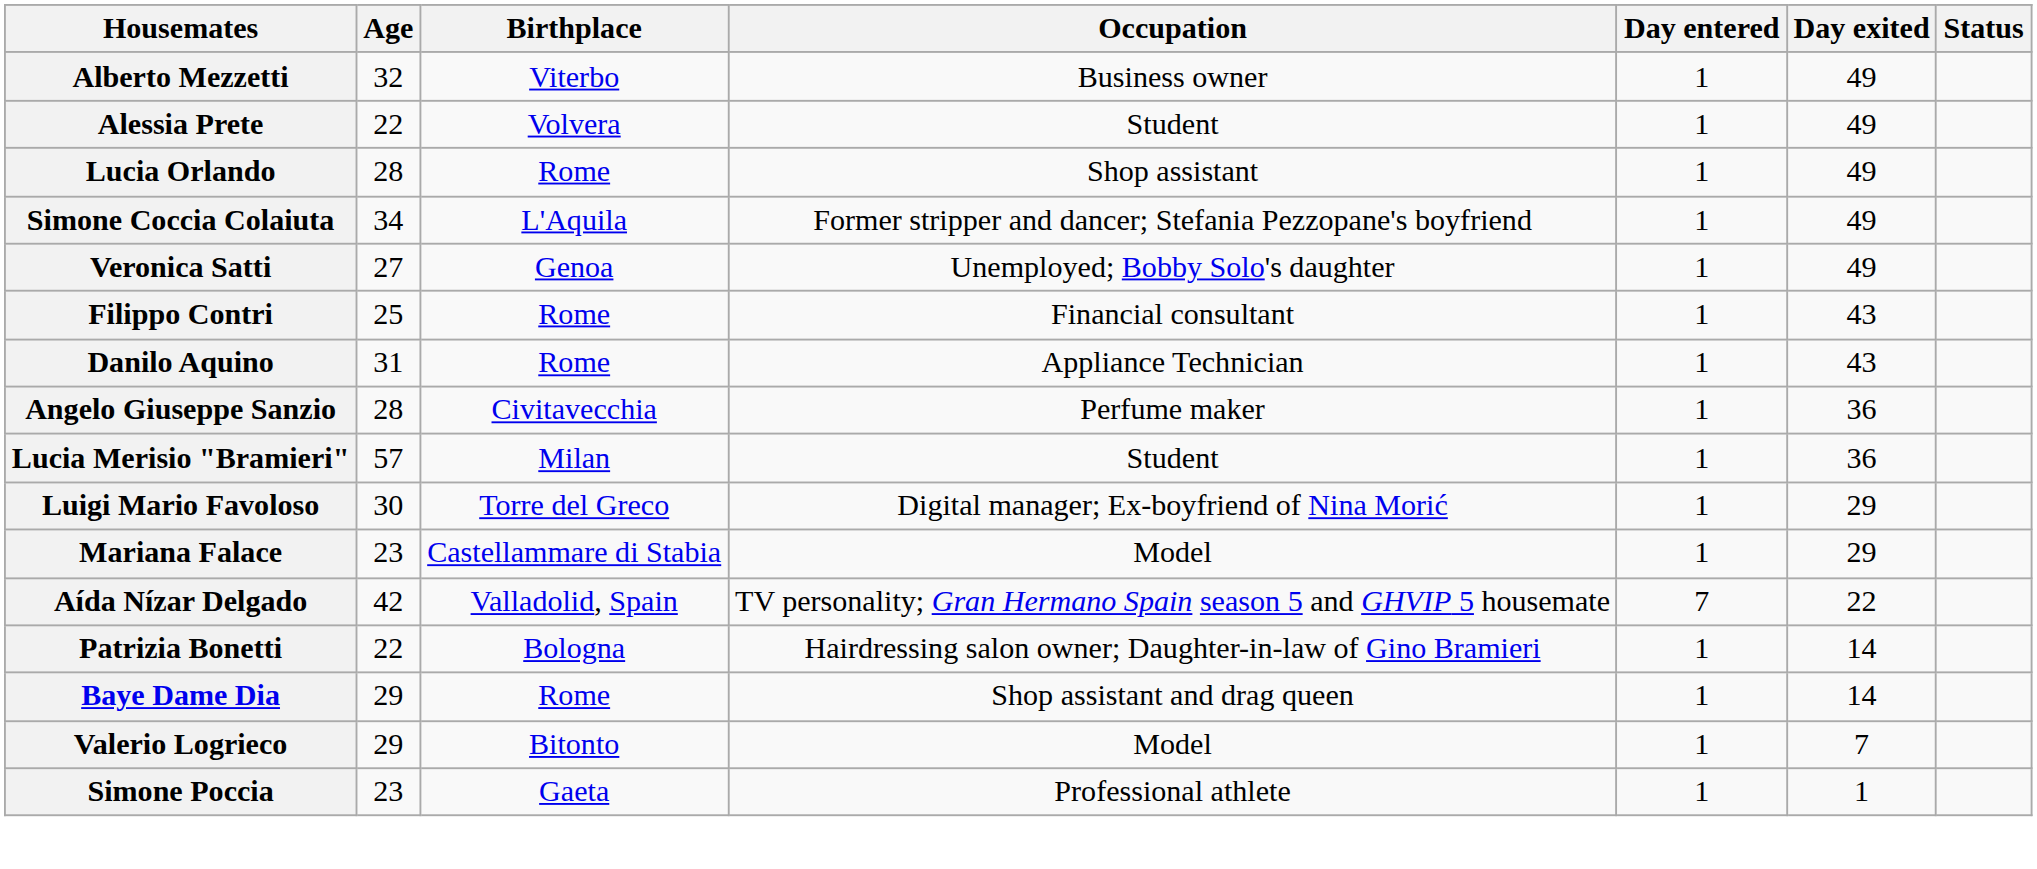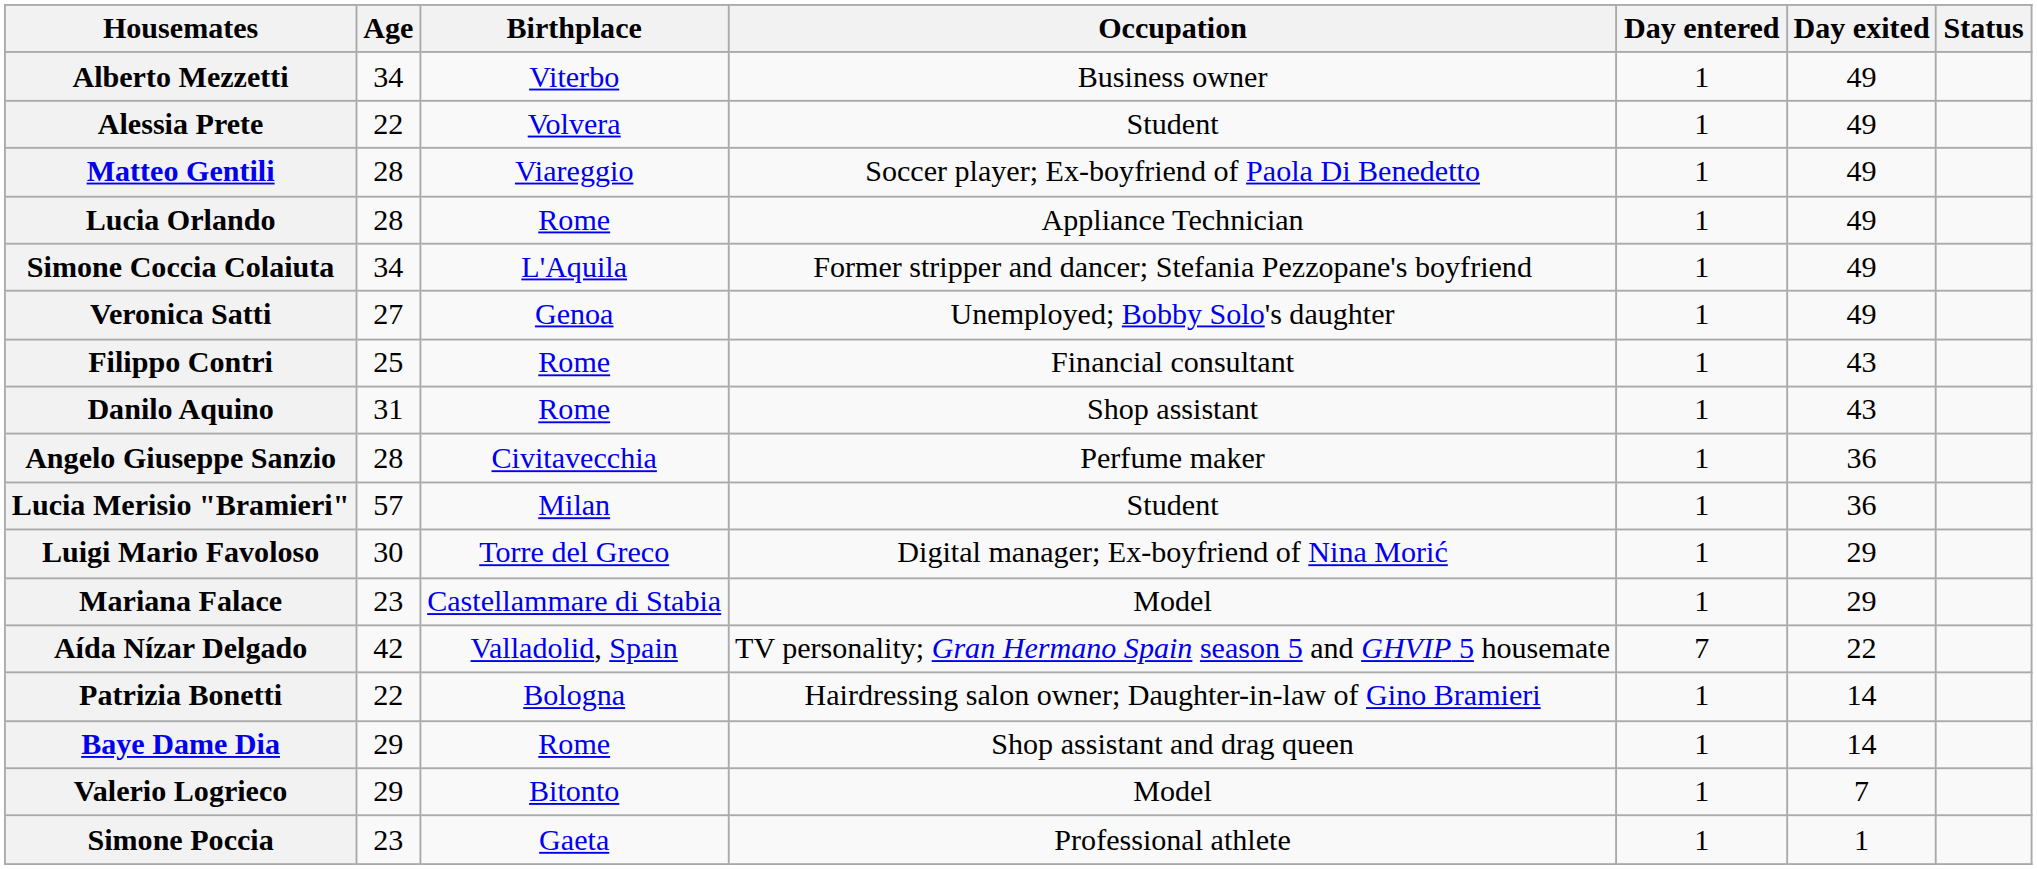 <table class="wikitable" style="text-align:center;">
 <tr>
 <th>Housemates</th>
 <th>Age</th>
 <th>Birthplace</th>
 <th>Occupation</th>
 <th>Day entered</th>
 <th>Day exited</th>
 <th>Status</th>
 </tr>
 <tr>
 <th>Alberto Mezzetti</th>
-<td>32</td>
+<td>34</td>
 <td><a href='#'>Viterbo</a></td>
 <td>Business owner</td>
 <td>1</td>
 <td>49</td>
 <td></td>
 </tr>
 <tr>
 <th>Alessia Prete</th>
 <td>22</td>
 <td><a href='#'>Volvera</a></td>
 <td>Student</td>
 <td>1</td>
 <td>49</td>
 <td></td>
 </tr>
 <tr>
+<th><a href='#'>Matteo Gentili</a></th>
+<td>28</td>
+<td><a href='#'>Viareggio</a></td>
+<td>Soccer player; Ex-boyfriend of <a href='#'>Paola Di Benedetto</a></td>
+<td>1</td>
+<td>49</td>
+<td></td>
+</tr>
+<tr>
 <th>Lucia Orlando</th>
 <td>28</td>
 <td><a href='#'>Rome</a></td>
-<td>Shop assistant</td>
+<td>Appliance Technician</td>
 <td>1</td>
 <td>49</td>
 <td></td>
 </tr>
 <tr>
 <th>Simone Coccia Colaiuta</th>
 <td>34</td>
 <td><a href='#'>L'Aquila</a></td>
 <td>Former stripper and dancer; Stefania Pezzopane's boyfriend</td>
 <td>1</td>
 <td>49</td>
 <td></td>
 </tr>
 <tr>
 <th>Veronica Satti</th>
 <td>27</td>
 <td><a href='#'>Genoa</a></td>
 <td>Unemployed; <a href='#'>Bobby Solo</a>'s daughter</td>
 <td>1</td>
 <td>49</td>
 <td></td>
 </tr>
 <tr>
 <th>Filippo Contri</th>
 <td>25</td>
 <td><a href='#'>Rome</a></td>
 <td>Financial consultant</td>
 <td>1</td>
 <td>43</td>
 <td></td>
 </tr>
 <tr>
 <th>Danilo Aquino</th>
 <td>31</td>
 <td><a href='#'>Rome</a></td>
-<td>Appliance Technician</td>
+<td>Shop assistant</td>
 <td>1</td>
 <td>43</td>
 <td></td>
 </tr>
 <tr>
 <th>Angelo Giuseppe Sanzio</th>
 <td>28</td>
 <td><a href='#'>Civitavecchia</a></td>
 <td>Perfume maker</td>
 <td>1</td>
 <td>36</td>
 <td></td>
 </tr>
 <tr>
 <th>Lucia Merisio "Bramieri"</th>
 <td>57</td>
 <td><a href='#'>Milan</a></td>
 <td>Student</td>
 <td>1</td>
 <td>36</td>
 <td></td>
 </tr>
 <tr>
 <th>Luigi Mario Favoloso</th>
 <td>30</td>
 <td><a href='#'>Torre del Greco</a></td>
 <td>Digital manager; Ex-boyfriend of <a href='#'>Nina Morić</a></td>
 <td>1</td>
 <td>29</td>
 <td></td>
 </tr>
 <tr>
 <th>Mariana Falace</th>
 <td>23</td>
 <td><a href='#'>Castellammare di Stabia</a></td>
 <td>Model</td>
 <td>1</td>
 <td>29</td>
 <td></td>
 </tr>
 <tr>
 <th>Aída Nízar Delgado</th>
 <td>42</td>
 <td><a href='#'>Valladolid</a>, <a href='#'>Spain</a></td>
 <td>TV personality; <em><a href='#'>Gran Hermano Spain</a></em> <a href='#'>season 5</a> and <a href='#'><em>GHVIP</em> 5</a> housemate</td>
 <td>7</td>
 <td>22</td>
 <td></td>
 </tr>
 <tr>
 <th>Patrizia Bonetti</th>
 <td>22</td>
 <td><a href='#'>Bologna</a></td>
 <td>Hairdressing salon owner; Daughter-in-law of <a href='#'>Gino Bramieri</a></td>
 <td>1</td>
 <td>14</td>
 <td></td>
 </tr>
 <tr>
 <th><a href='#'>Baye Dame Dia</a></th>
 <td>29</td>
 <td><a href='#'>Rome</a></td>
 <td>Shop assistant and drag queen</td>
 <td>1</td>
 <td>14</td>
 <td></td>
 </tr>
 <tr>
 <th>Valerio Logrieco</th>
 <td>29</td>
 <td><a href='#'>Bitonto</a></td>
 <td>Model</td>
 <td>1</td>
 <td>7</td>
 <td></td>
 </tr>
 <tr>
 <th>Simone Poccia</th>
 <td>23</td>
 <td><a href='#'>Gaeta</a></td>
 <td>Professional athlete</td>
 <td>1</td>
 <td>1</td>
 <td></td>
 </tr>
 </table>
